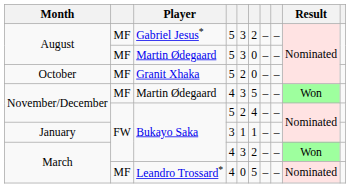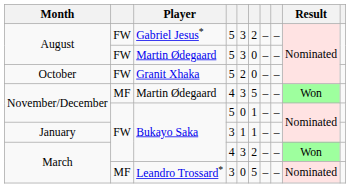 <table class="wikitable sortable" style="text-align:center; font-size:95%;">
 <tr>
 <th>Month</th>
 <th></th>
 <th>Player</th>
 <th></th>
 <th></th>
 <th></th>
 <th></th>
 <th></th>
 <th>Result</th>
 <th class="unsortable"></th>
 </tr>
 <tr>
 <td rowspan="2" data-sort-value="1">August</td>
-<td>MF</td>
+<td>FW</td>
 <td style="text-align:left;" data-sort-value="Jesu"> <a href='#'>Gabriel Jesus</a><sup>*</sup></td>
 <td>5</td>
 <td>3</td>
 <td>2</td>
 <td>–</td>
 <td>–</td>
 <td rowspan="3" style="background:#ffe3e3;">Nominated</td>
 <td rowspan="2"></td>
 </tr>
 <tr>
-<td>MF</td>
+<td>FW</td>
 <td style="text-align:left;" data-sort-value="Odeg"> <a href='#'>Martin Ødegaard</a></td>
 <td>5</td>
 <td>3</td>
 <td>0</td>
 <td>–</td>
 <td>–</td>
 </tr>
 <tr>
 <td data-sort-value="2">October</td>
-<td>MF</td>
+<td>FW</td>
 <td style="text-align:left;" data-sort-value="Xhak"> <a href='#'>Granit Xhaka</a></td>
 <td>5</td>
 <td>2</td>
 <td>0</td>
 <td>–</td>
 <td>–</td>
 <td></td>
 </tr>
 <tr>
 <td rowspan="2" data-sort-value="3">November/December</td>
 <td>MF</td>
 <td style="text-align:left;" data-sort-value="Odeg"> Martin Ødegaard</td>
 <td>4</td>
 <td>3</td>
 <td>5</td>
 <td>–</td>
 <td>–</td>
 <td style="background:#9eff9e;">Won</td>
 <td></td>
 </tr>
 <tr>
 <td rowspan="3">FW</td>
 <td rowspan="3" style="text-align:left;" data-sort-value="Saka"> <a href='#'>Bukayo Saka</a></td>
 <td>5</td>
-<td>2</td>
-<td>4</td>
+<td>0</td>
+<td>1</td>
 <td>–</td>
 <td>–</td>
 <td rowspan="2" style="background:#ffe3e3;">Nominated</td>
 <td></td>
 </tr>
 <tr>
 <td data-sort-value="4">January</td>
 <td>3</td>
 <td>1</td>
 <td>1</td>
 <td>–</td>
 <td>–</td>
 <td></td>
 </tr>
 <tr>
 <td rowspan="2" data-sort-value="5">March</td>
 <td>4</td>
 <td>3</td>
 <td>2</td>
 <td>–</td>
 <td>–</td>
 <td style="background:#9eff9e;">Won</td>
 <td></td>
 </tr>
 <tr>
 <td>MF</td>
 <td style="text-align:left;" data-sort-value="Tros"> <a href='#'>Leandro Trossard</a><sup>*</sup></td>
-<td>4</td>
+<td>3</td>
 <td>0</td>
 <td>5</td>
 <td>–</td>
 <td>–</td>
 <td style="background:#ffe3e3;">Nominated</td>
 <td></td>
 </tr>
 </table>
